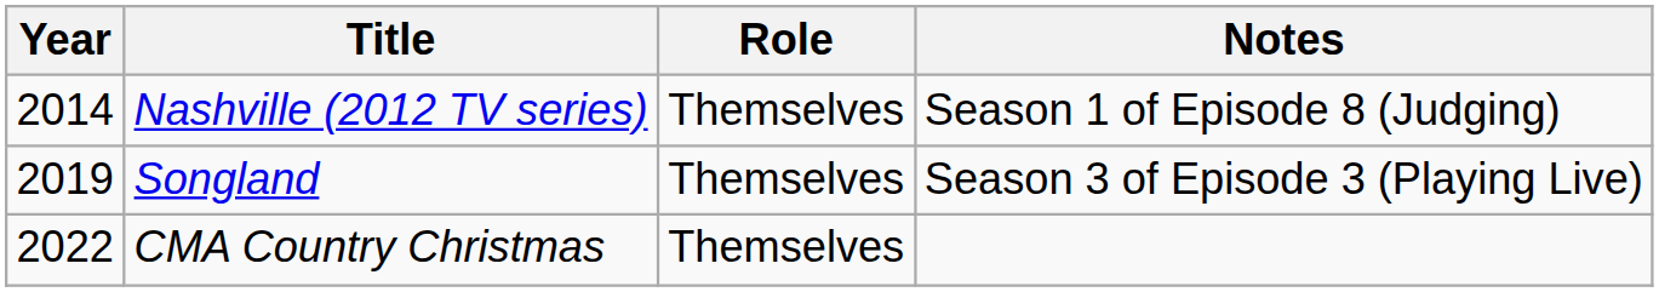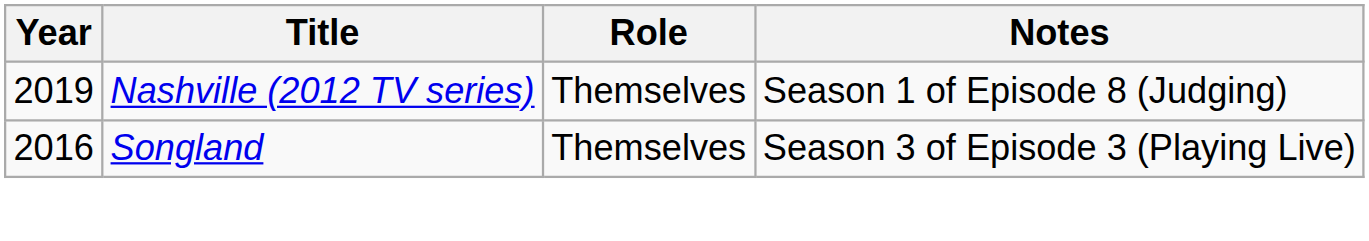 <table class="wikitable">
 <tr>
 <th>Year</th>
 <th>Title</th>
 <th>Role</th>
 <th>Notes</th>
 </tr>
 <tr>
-<td>2014</td>
+<td>2019</td>
 <td><em><a href='#'>Nashville (2012 TV series)</a></em></td>
 <td>Themselves</td>
 <td>Season 1 of Episode 8 (Judging)</td>
 </tr>
 <tr>
-<td>2019</td>
+<td>2016</td>
 <td><em><a href='#'>Songland</a></em></td>
 <td>Themselves</td>
 <td>Season 3 of Episode 3 (Playing Live)</td>
 </tr>
-<tr>
-<td>2022</td>
-<td><em>CMA Country Christmas</em></td>
-<td>Themselves</td>
-<td></td>
-</tr>
 </table>
